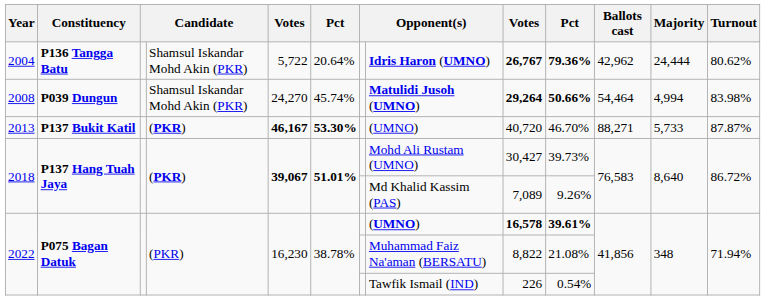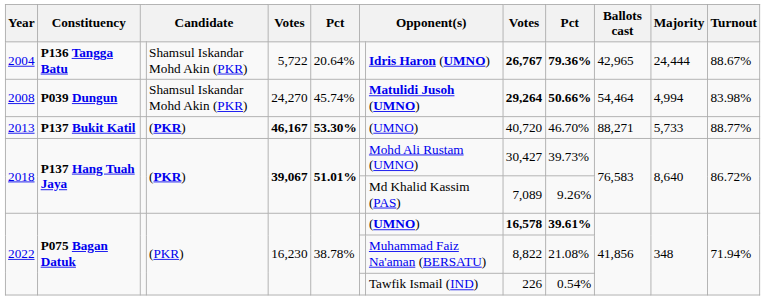 <table class="wikitable" style="margin:0.5em ; font-size:95%">
 <tr>
 <th>Year</th>
 <th>Constituency</th>
 <th colspan=2>Candidate</th>
 <th>Votes</th>
 <th>Pct</th>
 <th colspan=2>Opponent(s)</th>
 <th>Votes</th>
 <th>Pct</th>
 <th>Ballots cast</th>
 <th>Majority</th>
 <th>Turnout</th>
 </tr>
 <tr>
 <td><a href='#'>2004</a></td>
 <td><strong>P136 <a href='#'>Tangga Batu</a></strong></td>
 <td></td>
 <td>Shamsul Iskandar Mohd Akin (<a href='#'>PKR</a>)</td>
 <td align="right">5,722</td>
 <td>20.64%</td>
 <td></td>
 <td><strong><a href='#'>Idris Haron</a></strong> (<a href='#'><strong>UMNO</strong></a>)</td>
 <td align="right"><strong>26,767</strong></td>
 <td><strong>79.36%</strong></td>
-<td>42,962</td>
+<td>42,965</td>
 <td>24,444</td>
-<td>80.62%</td>
+<td>88.67%</td>
 </tr>
 <tr>
 <td><a href='#'>2008</a></td>
 <td><strong>P039 <a href='#'>Dungun</a></strong></td>
 <td></td>
 <td>Shamsul Iskandar Mohd Akin (<a href='#'>PKR</a>)</td>
 <td align="right">24,270</td>
 <td>45.74%</td>
 <td></td>
 <td><strong><a href='#'>Matulidi Jusoh</a></strong> (<a href='#'><strong>UMNO</strong></a>)</td>
 <td align="right"><strong>29,264</strong></td>
 <td><strong>50.66%</strong></td>
 <td>54,464</td>
 <td>4,994</td>
 <td>83.98%</td>
 </tr>
 <tr>
 <td><a href='#'>2013</a></td>
 <td><strong>P137 <a href='#'>Bukit Katil</a></strong></td>
 <td></td>
 <td> (<a href='#'><strong>PKR</strong></a>)</td>
 <td align="right"><strong>46,167</strong></td>
 <td><strong>53.30%</strong></td>
 <td></td>
 <td> (<a href='#'>UMNO</a>)</td>
 <td align="right">40,720</td>
 <td>46.70%</td>
 <td>88,271</td>
 <td>5,733</td>
-<td>87.87%</td>
+<td>88.77%</td>
 </tr>
 <tr>
 <td rowspan=2><a href='#'>2018</a></td>
 <td rowspan=2><strong>P137 <a href='#'>Hang Tuah Jaya</a></strong></td>
 <td rowspan=2 ></td>
 <td rowspan=2><strong></strong> (<a href='#'><strong>PKR</strong></a>)</td>
 <td rowspan=2 align="right"><strong>39,067</strong></td>
 <td rowspan=2><strong>51.01%</strong></td>
 <td></td>
 <td><a href='#'>Mohd Ali Rustam</a> (<a href='#'>UMNO</a>)</td>
 <td align="right">30,427</td>
 <td>39.73%</td>
 <td rowspan=2>76,583</td>
 <td rowspan=2>8,640</td>
 <td rowspan=2>86.72%</td>
 </tr>
 <tr>
 <td></td>
 <td>Md Khalid Kassim (<a href='#'>PAS</a>)</td>
 <td align="right">7,089</td>
 <td align=right>9.26%</td>
 </tr>
 <tr>
 <td rowspan=3><a href='#'>2022</a></td>
 <td rowspan=3><strong>P075 <a href='#'>Bagan Datuk</a></strong></td>
 <td rowspan=3 ></td>
 <td rowspan=3> (<a href='#'>PKR</a>)</td>
 <td rowspan=3 align="right">16,230</td>
 <td rowspan=3>38.78%</td>
 <td></td>
 <td> (<a href='#'><strong>UMNO</strong></a>)</td>
 <td align="right"><strong>16,578</strong></td>
 <td><strong>39.61%</strong></td>
 <td rowspan=3>41,856</td>
 <td rowspan=3>348</td>
 <td rowspan=3>71.94%</td>
 </tr>
 <tr>
 <td bgcolor=></td>
 <td><a href='#'>Muhammad Faiz Na'aman</a> (<a href='#'>BERSATU</a>)</td>
 <td align="right">8,822</td>
 <td>21.08%</td>
 </tr>
 <tr>
 <td></td>
 <td>Tawfik Ismail (<a href='#'>IND</a>)</td>
 <td align="right">226</td>
 <td align="right">0.54%</td>
 </tr>
 </table>
